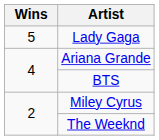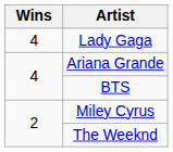 <table class="wikitable" rowspan="2" style="text-align:center">
 <tr>
 <th scope="col" style="width:55px;">Wins</th>
 <th scope="col" style="text-align:center;">Artist</th>
 </tr>
 <tr>
-<td style="text-align:center">5</td>
+<td style="text-align:center">4</td>
 <td><a href='#'>Lady Gaga</a></td>
 </tr>
 <tr>
 <td rowspan="2" style="text-align:center">4</td>
 <td><a href='#'>Ariana Grande</a></td>
 </tr>
 <tr>
 <td><a href='#'>BTS</a></td>
 </tr>
 <tr>
 <td rowspan="2" style="text-align:center">2</td>
 <td><a href='#'>Miley Cyrus</a></td>
 </tr>
 <tr>
 <td><a href='#'>The Weeknd</a></td>
 </tr>
 </table>
